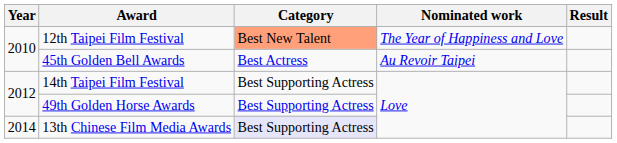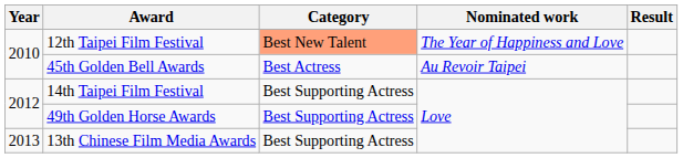 <table class="wikitable sortable">
 <tr>
 <th>Year</th>
 <th>Award</th>
 <th>Category</th>
 <th>Nominated work</th>
 <th>Result</th>
 </tr>
 <tr>
 <td rowspan=2>2010</td>
 <td>12th <a href='#'>Taipei Film Festival</a></td>
 <td style="background: lightsalmon;">Best New Talent</td>
 <td><em><a href='#'>The Year of Happiness and Love</a></em></td>
 <td></td>
 </tr>
 <tr>
 <td><a href='#'>45th Golden Bell Awards</a></td>
 <td><a href='#'>Best Actress</a></td>
 <td><em><a href='#'>Au Revoir Taipei</a></em></td>
 <td></td>
 </tr>
 <tr>
 <td rowspan=2>2012</td>
 <td>14th <a href='#'>Taipei Film Festival</a></td>
 <td>Best Supporting Actress</td>
 <td rowspan=3><em><a href='#'>Love</a></em></td>
 <td></td>
 </tr>
 <tr>
 <td><a href='#'>49th Golden Horse Awards</a></td>
 <td><a href='#'>Best Supporting Actress</a></td>
 <td></td>
 </tr>
 <tr>
-<td>2014</td>
+<td>2013</td>
 <td>13th <a href='#'>Chinese Film Media Awards</a></td>
-<td style="background: lavender;">Best Supporting Actress</td>
+<td>Best Supporting Actress</td>
 <td></td>
 </tr>
 </table>
